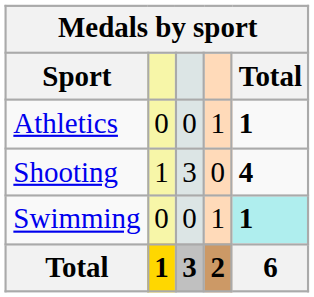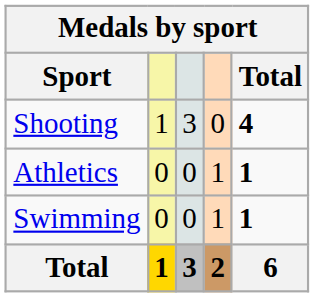 <table class="wikitable" style="font-size:85%; float:right;">
 <tr style="background:#efefef;">
 <th colspan=5>Medals by sport</th>
 </tr>
 <tr>
 <th>Sport</th>
 <td bgcolor=F7F6A8></td>
 <td bgcolor=DCE5E5></td>
 <td bgcolor=FFDAB9></td>
 <th>Total</th>
 </tr>
 <tr>
+<td><a href='#'>Shooting</a></td>
+<td bgcolor=F7F6A8>1</td>
+<td bgcolor=DCE5E5>3</td>
+<td bgcolor=FFDAB9>0</td>
+<td><strong>4</strong></td>
+</tr>
+<tr>
 <td><a href='#'>Athletics</a></td>
 <td bgcolor=F7F6A8>0</td>
 <td bgcolor=DCE5E5>0</td>
 <td bgcolor=FFDAB9>1</td>
 <td><strong>1</strong></td>
 </tr>
 <tr>
-<td><a href='#'>Shooting</a></td>
-<td bgcolor=F7F6A8>1</td>
-<td bgcolor=DCE5E5>3</td>
-<td bgcolor=FFDAB9>0</td>
-<td><strong>4</strong></td>
-</tr>
-<tr>
 <td><a href='#'>Swimming</a></td>
 <td bgcolor=F7F6A8>0</td>
 <td bgcolor=DCE5E5>0</td>
 <td bgcolor=FFDAB9>1</td>
-<td style="background: paleturquoise;"><strong>1</strong></td>
+<td><strong>1</strong></td>
 </tr>
 <tr>
 <th>Total</th>
 <th style=background:gold>1</th>
 <th style=background:silver>3</th>
 <th style=background:#c96>2</th>
 <th>6</th>
 </tr>
 </table>
